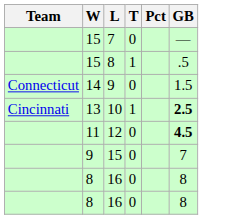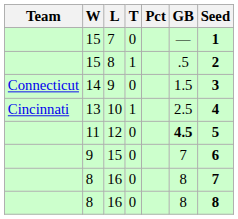 <table class=wikitable>
 <tr>
 <th>Team</th>
 <th>W</th>
 <th>L</th>
 <th>T</th>
 <th>Pct</th>
 <th>GB</th>
+<th>Seed</th>
 </tr>
 <tr bgcolor=ccffcc>
 <td></td>
 <td>15</td>
 <td>7</td>
 <td>0</td>
 <td></td>
 <td style="text-align:center;">—</td>
+<td style="text-align:center;"><strong>1</strong></td>
 </tr>
 <tr bgcolor=ccffcc>
 <td></td>
 <td>15</td>
 <td>8</td>
 <td>1</td>
 <td></td>
 <td style="text-align:center;">.5</td>
+<td style="text-align:center;"><strong>2</strong></td>
 </tr>
 <tr bgcolor=ccffcc>
 <td><a href='#'>Connecticut</a></td>
 <td>14</td>
 <td>9</td>
 <td>0</td>
 <td></td>
 <td style="text-align:center;">1.5</td>
+<td style="text-align:center;"><strong>3</strong></td>
 </tr>
 <tr bgcolor=ccffcc>
 <td><a href='#'>Cincinnati</a></td>
 <td>13</td>
 <td>10</td>
 <td>1</td>
 <td></td>
-<td style="text-align:center;"><strong>2.5</strong></td>
+<td style="text-align:center;">2.5</td>
+<td style="text-align:center;"><strong>4</strong></td>
 </tr>
 <tr bgcolor=ccffcc>
 <td></td>
 <td>11</td>
 <td>12</td>
 <td>0</td>
 <td></td>
 <td style="text-align:center;"><strong>4.5</strong></td>
+<td style="text-align:center;"><strong>5</strong></td>
 </tr>
 <tr bgcolor=ccffcc>
 <td></td>
 <td>9</td>
 <td>15</td>
 <td>0</td>
 <td></td>
 <td style="text-align:center;">7</td>
+<td style="text-align:center;"><strong>6</strong></td>
 </tr>
 <tr bgcolor=ccffcc>
 <td></td>
 <td>8</td>
 <td>16</td>
 <td>0</td>
 <td></td>
 <td style="text-align:center;">8</td>
+<td style="text-align:center;"><strong>7</strong></td>
 </tr>
 <tr bgcolor=ccffcc>
 <td></td>
 <td>8</td>
 <td>16</td>
 <td>0</td>
 <td></td>
 <td style="text-align:center;">8</td>
+<td style="text-align:center;"><strong>8</strong></td>
 </tr>
 </table>
